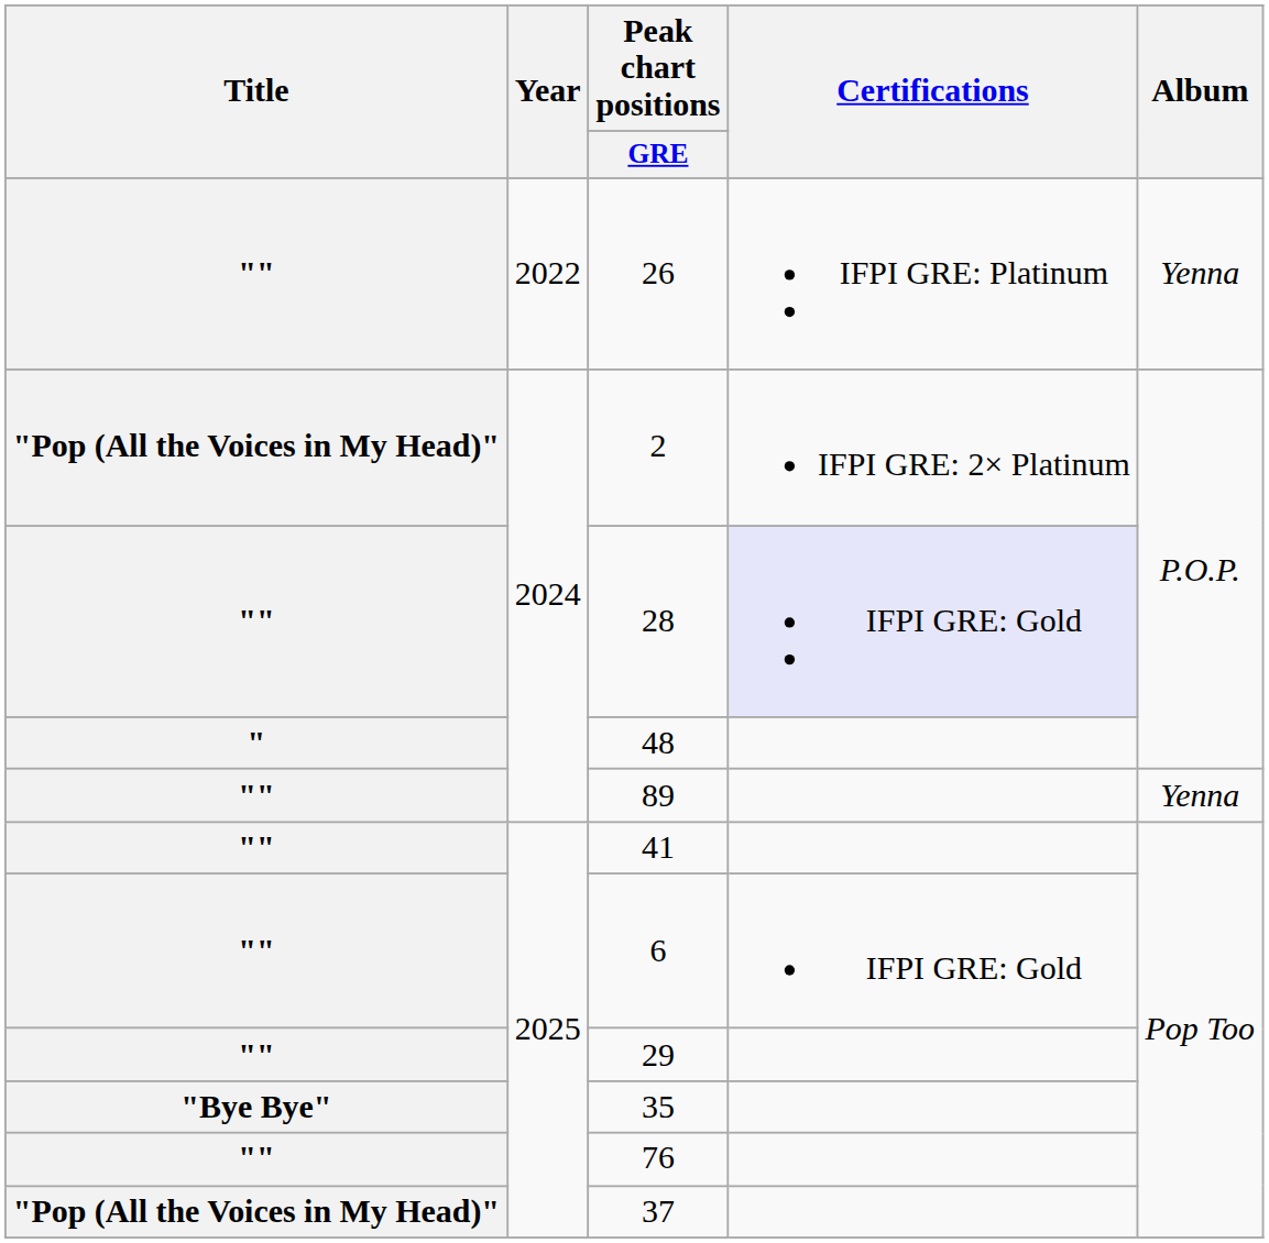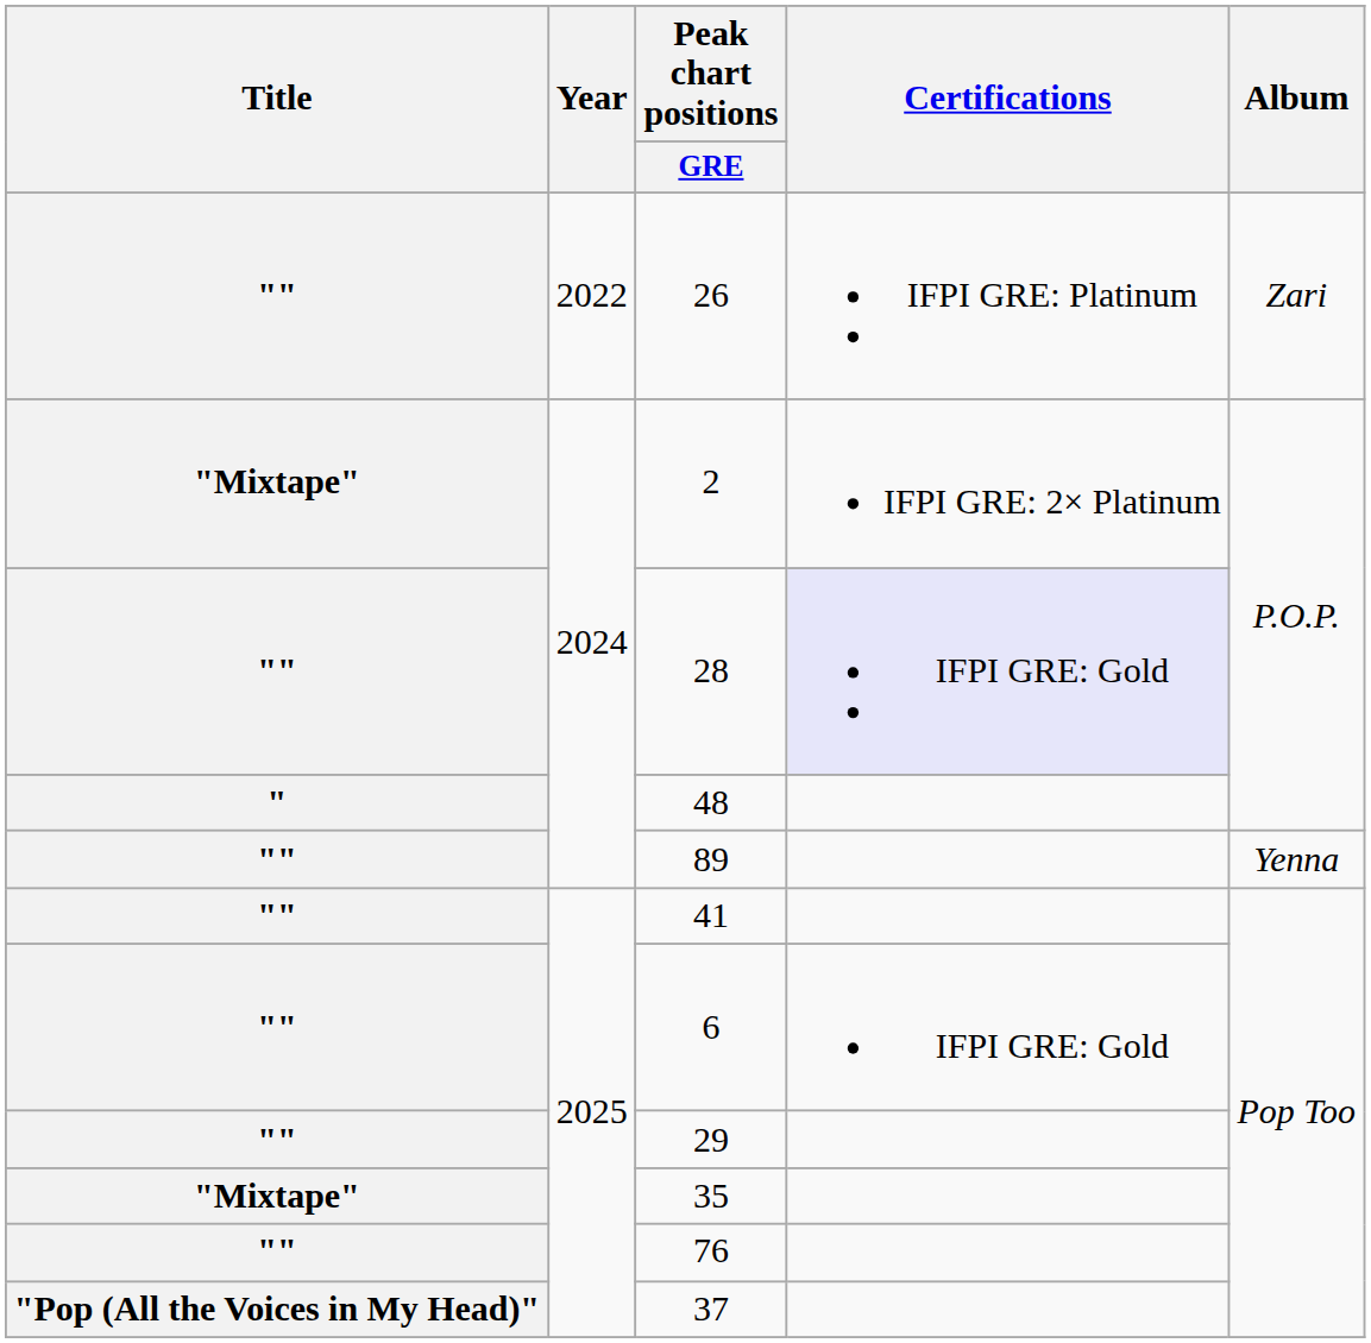 <table class="wikitable plainrowheaders" style="text-align:center;">
 <tr>
 <th scope="col" rowspan="2">Title</th>
 <th scope="col" rowspan="2">Year</th>
 <th scope="col" colspan="1">Peak chart positions</th>
 <th scope="col" rowspan="2"><a href='#'>Certifications</a></th>
 <th scope="col" rowspan="2">Album</th>
 </tr>
 <tr>
 <th scope="col" style="width:3em;font-size:85%;"><a href='#'>GRE</a><br></th>
 </tr>
 <tr>
 <th scope="row">""</th>
 <td>2022</td>
 <td>26</td>
 <td><br><ul><li>IFPI GRE: Platinum</li><li></li></ul></td>
-<td><em>Yenna</em></td>
+<td><em>Zari</em></td>
 </tr>
 <tr>
-<th scope="row">"Pop (All the Voices in My Head)"<br></th>
+<th scope="row">"Mixtape"<br></th>
 <td rowspan="4">2024</td>
 <td>2</td>
 <td><br><ul><li>IFPI GRE: 2× Platinum</li></ul></td>
 <td rowspan="3"><em>P.O.P.</em></td>
 </tr>
 <tr>
 <th scope="row">""</th>
 <td>28</td>
 <td style="background: lavender;"><br><ul><li>IFPI GRE: Gold</li><li></li></ul></td>
 </tr>
 <tr>
 <th scope="row">"</th>
 <td>48</td>
 <td></td>
 </tr>
 <tr>
 <th scope="row">""<br></th>
 <td>89</td>
 <td></td>
 <td><em>Yenna</em></td>
 </tr>
 <tr>
 <th scope="row">""</th>
 <td rowspan="6">2025</td>
 <td>41</td>
 <td></td>
 <td rowspan="7"><em>Pop Too</em></td>
 </tr>
 <tr>
 <th scope="row">""</th>
 <td>6</td>
 <td><br><ul><li>IFPI GRE: Gold</li></ul></td>
 </tr>
 <tr>
 <th scope="row">""<br></th>
 <td>29</td>
 <td></td>
 </tr>
 <tr>
-<th scope="row">"Bye Bye"<br></th>
+<th scope="row">"Mixtape"<br></th>
 <td>35</td>
 <td></td>
 </tr>
 <tr>
 <th scope="row">""</th>
 <td>76</td>
 <td></td>
 </tr>
 <tr>
 <th scope="row">"Pop (All the Voices in My Head)"<br></th>
 <td>37</td>
 <td></td>
 </tr>
 </table>
